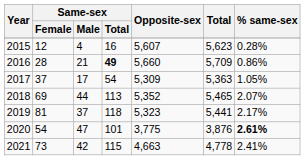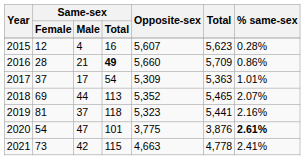 <table class="wikitable">
 <tr>
 <th rowspan=2>Year</th>
 <th colspan=3>Same-sex</th>
 <th rowspan=2>Opposite-sex</th>
 <th rowspan=2>Total</th>
 <th rowspan=2>% same-sex</th>
 </tr>
 <tr>
 <th>Female</th>
 <th>Male</th>
 <th>Total</th>
 </tr>
 <tr>
 </tr>
 <tr>
 <td>2015</td>
 <td>12</td>
 <td>4</td>
 <td>16</td>
 <td>5,607</td>
 <td>5,623</td>
 <td>0.28%</td>
 </tr>
 <tr>
 <td>2016</td>
 <td>28</td>
 <td>21</td>
 <td><strong>49</strong></td>
 <td>5,660</td>
 <td>5,709</td>
 <td>0.86%</td>
 </tr>
 <tr>
 <td>2017</td>
 <td>37</td>
 <td>17</td>
 <td>54</td>
 <td>5,309</td>
 <td>5,363</td>
-<td>1.05%</td>
+<td>1.01%</td>
 </tr>
 <tr>
 <td>2018</td>
 <td>69</td>
 <td>44</td>
 <td>113</td>
 <td>5,352</td>
 <td>5,465</td>
 <td>2.07%</td>
 </tr>
 <tr>
 <td>2019</td>
 <td>81</td>
 <td>37</td>
 <td>118</td>
 <td>5,323</td>
 <td>5,441</td>
-<td>2.17%</td>
+<td>2.16%</td>
 </tr>
 <tr>
 <td>2020</td>
 <td>54</td>
 <td>47</td>
 <td>101</td>
 <td>3,775</td>
 <td>3,876</td>
 <td><strong>2.61%</strong></td>
 </tr>
 <tr>
 <td>2021</td>
 <td>73</td>
 <td>42</td>
 <td>115</td>
 <td>4,663</td>
 <td>4,778</td>
 <td>2.41%</td>
 </tr>
 </table>
